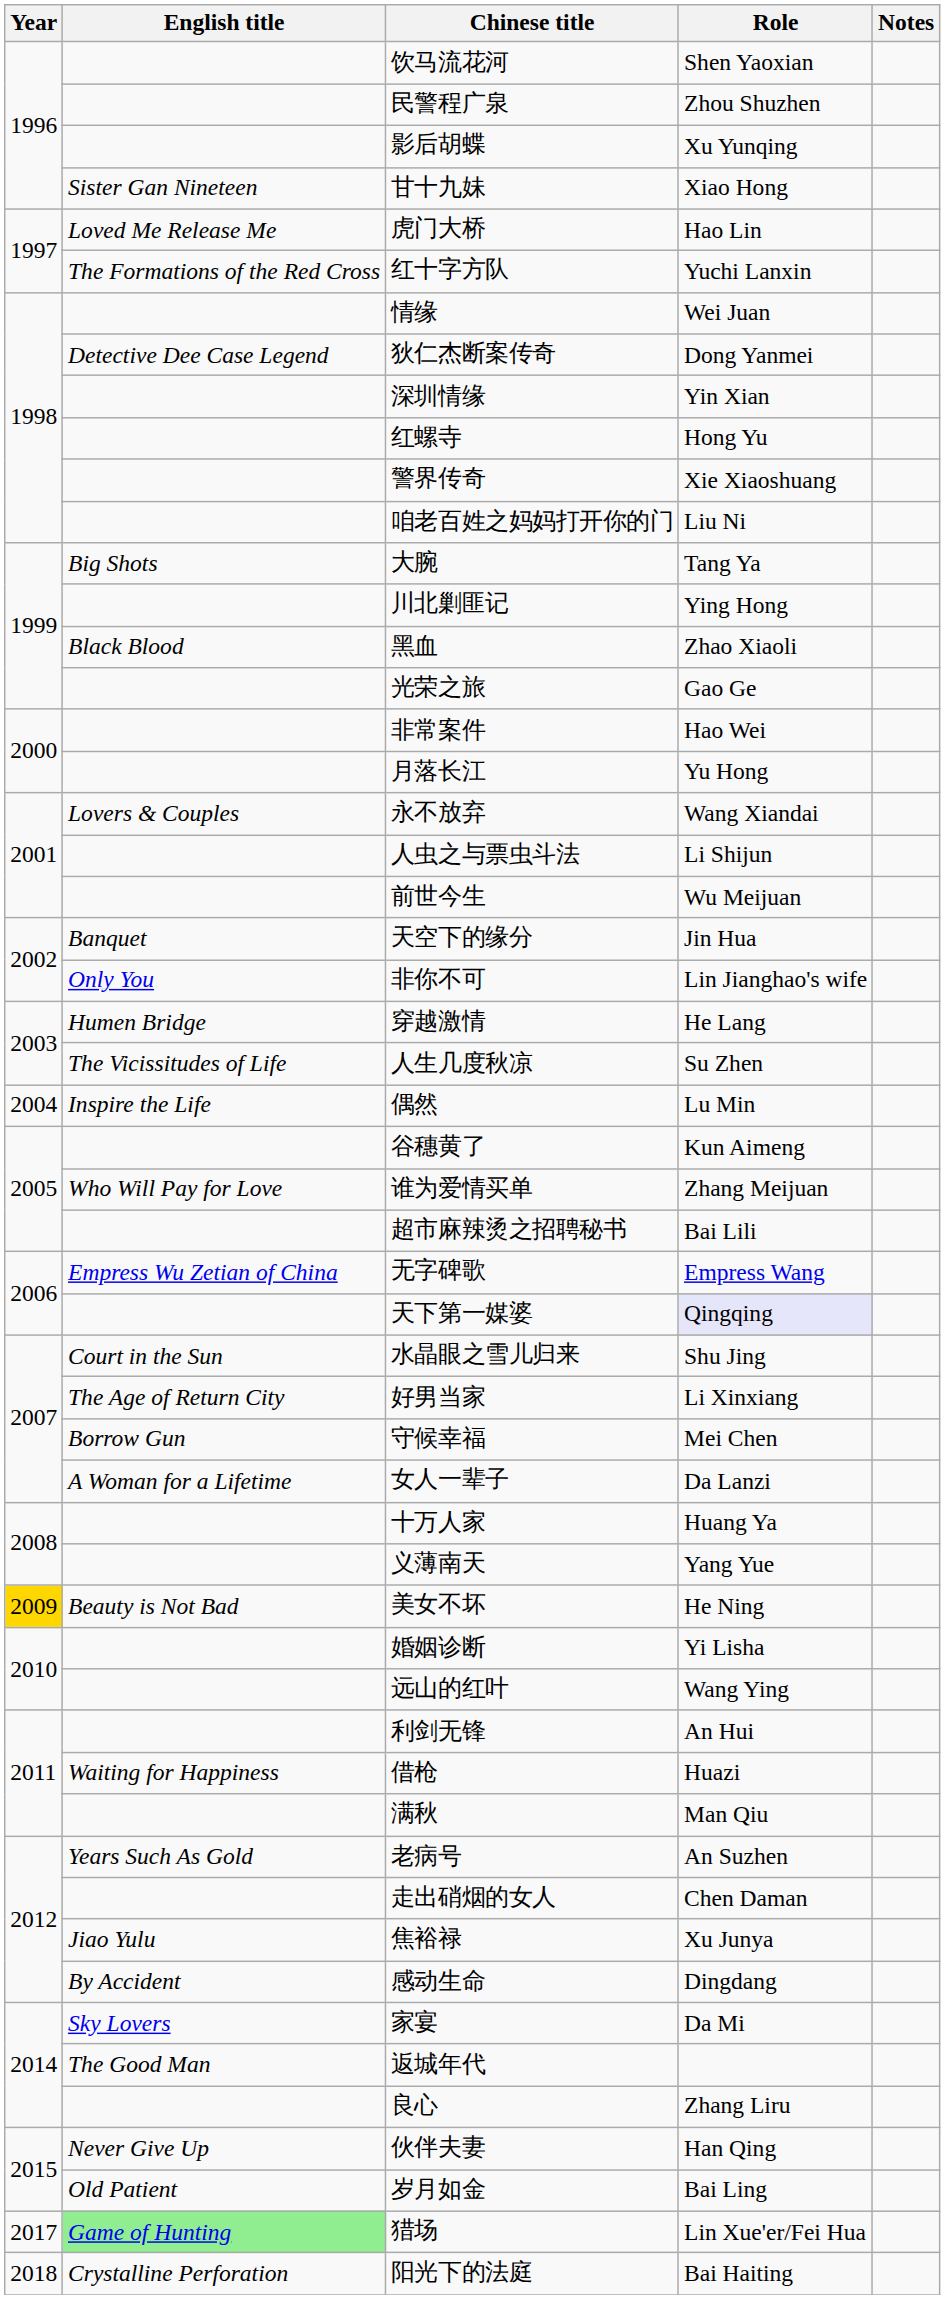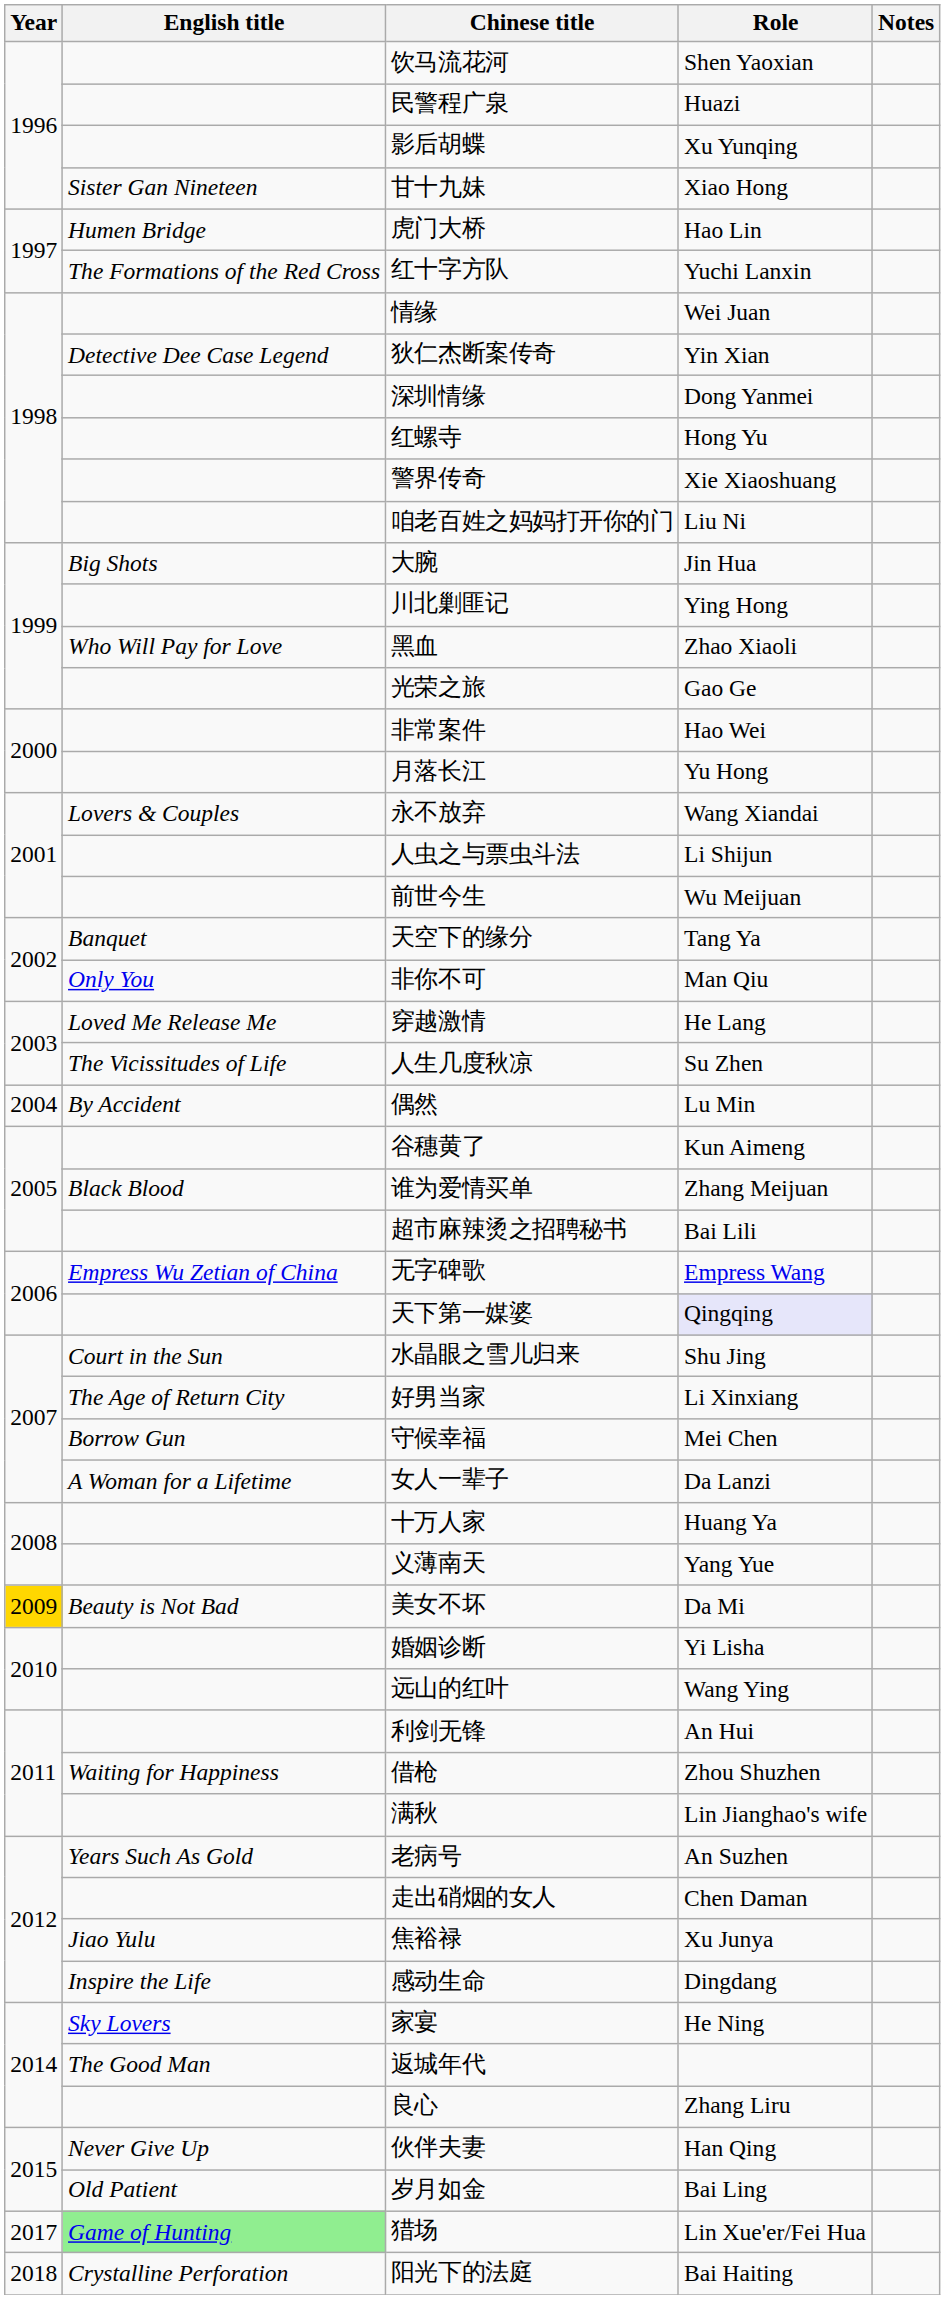 <table class="wikitable">
 <tr>
 <th>Year</th>
 <th>English title</th>
 <th>Chinese title</th>
 <th>Role</th>
 <th>Notes</th>
 </tr>
 <tr>
 <td rowspan=4>1996</td>
 <td></td>
 <td>饮马流花河</td>
 <td>Shen Yaoxian</td>
 <td></td>
 </tr>
 <tr>
 <td></td>
 <td>民警程广泉</td>
-<td>Zhou Shuzhen</td>
+<td>Huazi</td>
 <td></td>
 </tr>
 <tr>
 <td></td>
 <td>影后胡蝶</td>
 <td>Xu Yunqing</td>
 <td></td>
 </tr>
 <tr>
 <td><em>Sister Gan Nineteen</em></td>
 <td>甘十九妹</td>
 <td>Xiao Hong</td>
 <td></td>
 </tr>
 <tr>
 <td rowspan=2>1997</td>
-<td><em>Loved Me Release Me</em></td>
+<td><em>Humen Bridge</em></td>
 <td>虎门大桥</td>
 <td>Hao Lin</td>
 <td></td>
 </tr>
 <tr>
 <td><em>The Formations of the Red Cross</em></td>
 <td>红十字方队</td>
 <td>Yuchi Lanxin</td>
 <td></td>
 </tr>
 <tr>
 <td rowspan=6>1998</td>
 <td></td>
 <td>情缘</td>
 <td>Wei Juan</td>
 <td></td>
 </tr>
 <tr>
 <td><em>Detective Dee Case Legend</em></td>
 <td>狄仁杰断案传奇</td>
-<td>Dong Yanmei</td>
+<td>Yin Xian</td>
 <td></td>
 </tr>
 <tr>
 <td></td>
 <td>深圳情缘</td>
-<td>Yin Xian</td>
+<td>Dong Yanmei</td>
 <td></td>
 </tr>
 <tr>
 <td></td>
 <td>红螺寺</td>
 <td>Hong Yu</td>
 <td></td>
 </tr>
 <tr>
 <td></td>
 <td>警界传奇</td>
 <td>Xie Xiaoshuang</td>
 <td></td>
 </tr>
 <tr>
 <td></td>
 <td>咱老百姓之妈妈打开你的门</td>
 <td>Liu Ni</td>
 <td></td>
 </tr>
 <tr>
 <td rowspan=4>1999</td>
 <td><em>Big Shots</em></td>
 <td>大腕</td>
-<td>Tang Ya</td>
+<td>Jin Hua</td>
 <td></td>
 </tr>
 <tr>
 <td></td>
 <td>川北剿匪记</td>
 <td>Ying Hong</td>
 <td></td>
 </tr>
 <tr>
-<td><em>Black Blood</em></td>
+<td><em>Who Will Pay for Love</em></td>
 <td>黑血</td>
 <td>Zhao Xiaoli</td>
 <td></td>
 </tr>
 <tr>
 <td></td>
 <td>光荣之旅</td>
 <td>Gao Ge</td>
 <td></td>
 </tr>
 <tr>
 <td rowspan=2>2000</td>
 <td></td>
 <td>非常案件</td>
 <td>Hao Wei</td>
 <td></td>
 </tr>
 <tr>
 <td></td>
 <td>月落长江</td>
 <td>Yu Hong</td>
 <td></td>
 </tr>
 <tr>
 <td rowspan=3>2001</td>
 <td><em>Lovers & Couples</em></td>
 <td>永不放弃</td>
 <td>Wang Xiandai</td>
 <td></td>
 </tr>
 <tr>
 <td></td>
 <td>人虫之与票虫斗法</td>
 <td>Li Shijun</td>
 <td></td>
 </tr>
 <tr>
 <td></td>
 <td>前世今生</td>
 <td>Wu Meijuan</td>
 <td></td>
 </tr>
 <tr>
 <td rowspan=2>2002</td>
 <td><em>Banquet</em></td>
 <td>天空下的缘分</td>
-<td>Jin Hua</td>
+<td>Tang Ya</td>
 <td></td>
 </tr>
 <tr>
 <td><em><a href='#'>Only You</a></em></td>
 <td>非你不可</td>
-<td>Lin Jianghao's wife</td>
+<td>Man Qiu</td>
 <td></td>
 </tr>
 <tr>
 <td rowspan=2>2003</td>
-<td><em>Humen Bridge</em></td>
+<td><em>Loved Me Release Me</em></td>
 <td>穿越激情</td>
 <td>He Lang</td>
 <td></td>
 </tr>
 <tr>
 <td><em>The Vicissitudes of Life</em></td>
 <td>人生几度秋凉</td>
 <td>Su Zhen</td>
 <td></td>
 </tr>
 <tr>
 <td>2004</td>
-<td><em>Inspire the Life</em></td>
+<td><em>By Accident</em></td>
 <td>偶然</td>
 <td>Lu Min</td>
 <td></td>
 </tr>
 <tr>
 <td rowspan=3>2005</td>
 <td></td>
 <td>谷穗黄了</td>
 <td>Kun Aimeng</td>
 <td></td>
 </tr>
 <tr>
-<td><em>Who Will Pay for Love</em></td>
+<td><em>Black Blood</em></td>
 <td>谁为爱情买单</td>
 <td>Zhang Meijuan</td>
 <td></td>
 </tr>
 <tr>
 <td></td>
 <td>超市麻辣烫之招聘秘书</td>
 <td>Bai Lili</td>
 <td></td>
 </tr>
 <tr>
 <td rowspan=2>2006</td>
 <td><em><a href='#'>Empress Wu Zetian of China</a></em></td>
 <td>无字碑歌</td>
 <td><a href='#'>Empress Wang</a></td>
 <td></td>
 </tr>
 <tr>
 <td></td>
 <td>天下第一媒婆</td>
 <td style="background: lavender;">Qingqing</td>
 <td></td>
 </tr>
 <tr>
 <td rowspan=4>2007</td>
 <td><em> Court in the Sun</em></td>
 <td>水晶眼之雪儿归来</td>
 <td>Shu Jing</td>
 <td></td>
 </tr>
 <tr>
 <td><em>The Age of Return City</em></td>
 <td>好男当家</td>
 <td>Li Xinxiang</td>
 <td></td>
 </tr>
 <tr>
 <td><em>Borrow Gun</em></td>
 <td>守候幸福</td>
 <td>Mei Chen</td>
 <td></td>
 </tr>
 <tr>
 <td><em>A Woman for a Lifetime</em></td>
 <td>女人一辈子</td>
 <td>Da Lanzi</td>
 <td></td>
 </tr>
 <tr>
 <td rowspan=2>2008</td>
 <td></td>
 <td>十万人家</td>
 <td>Huang Ya</td>
 <td></td>
 </tr>
 <tr>
 <td></td>
 <td>义薄南天</td>
 <td>Yang Yue</td>
 <td></td>
 </tr>
 <tr>
 <td style="background: gold;">2009</td>
 <td><em>Beauty is Not Bad</em></td>
 <td>美女不坏</td>
-<td>He Ning</td>
+<td>Da Mi</td>
 <td></td>
 </tr>
 <tr>
 <td rowspan=2>2010</td>
 <td></td>
 <td>婚姻诊断</td>
 <td>Yi Lisha</td>
 <td></td>
 </tr>
 <tr>
 <td></td>
 <td>远山的红叶</td>
 <td>Wang Ying</td>
 <td></td>
 </tr>
 <tr>
 <td rowspan=3>2011</td>
 <td></td>
 <td>利剑无锋</td>
 <td>An Hui</td>
 <td></td>
 </tr>
 <tr>
 <td><em>Waiting for Happiness</em></td>
 <td>借枪</td>
-<td>Huazi</td>
+<td>Zhou Shuzhen</td>
 <td></td>
 </tr>
 <tr>
 <td></td>
 <td>满秋</td>
-<td>Man Qiu</td>
+<td>Lin Jianghao's wife</td>
 <td></td>
 </tr>
 <tr>
 <td rowspan=4>2012</td>
 <td><em>Years Such As Gold</em></td>
 <td>老病号</td>
 <td>An Suzhen</td>
 <td></td>
 </tr>
 <tr>
 <td></td>
 <td>走出硝烟的女人</td>
 <td>Chen Daman</td>
 <td></td>
 </tr>
 <tr>
 <td><em>Jiao Yulu</em></td>
 <td>焦裕禄</td>
 <td>Xu Junya</td>
 <td></td>
 </tr>
 <tr>
-<td><em>By Accident</em></td>
+<td><em>Inspire the Life</em></td>
 <td>感动生命</td>
 <td>Dingdang</td>
 <td></td>
 </tr>
 <tr>
 <td rowspan=3>2014</td>
 <td><em><a href='#'>Sky Lovers</a></em></td>
 <td>家宴</td>
-<td>Da Mi</td>
+<td>He Ning</td>
 <td></td>
 </tr>
 <tr>
 <td><em>The Good Man</em></td>
 <td>返城年代</td>
 <td></td>
 <td></td>
 </tr>
 <tr>
 <td></td>
 <td>良心</td>
 <td>Zhang Liru</td>
 <td></td>
 </tr>
 <tr>
 <td rowspan=2>2015</td>
 <td><em>Never Give Up</em></td>
 <td>伙伴夫妻</td>
 <td>Han Qing</td>
 <td></td>
 </tr>
 <tr>
 <td><em>Old Patient</em></td>
 <td>岁月如金</td>
 <td>Bai Ling</td>
 <td></td>
 </tr>
 <tr>
 <td>2017</td>
 <td style="background: lightgreen;"><em><a href='#'>Game of Hunting</a></em></td>
 <td>猎场</td>
 <td>Lin Xue'er/Fei Hua</td>
 <td></td>
 </tr>
 <tr>
 <td>2018</td>
 <td><em>Crystalline Perforation</em></td>
 <td>阳光下的法庭</td>
 <td>Bai Haiting</td>
 <td></td>
 </tr>
 </table>
